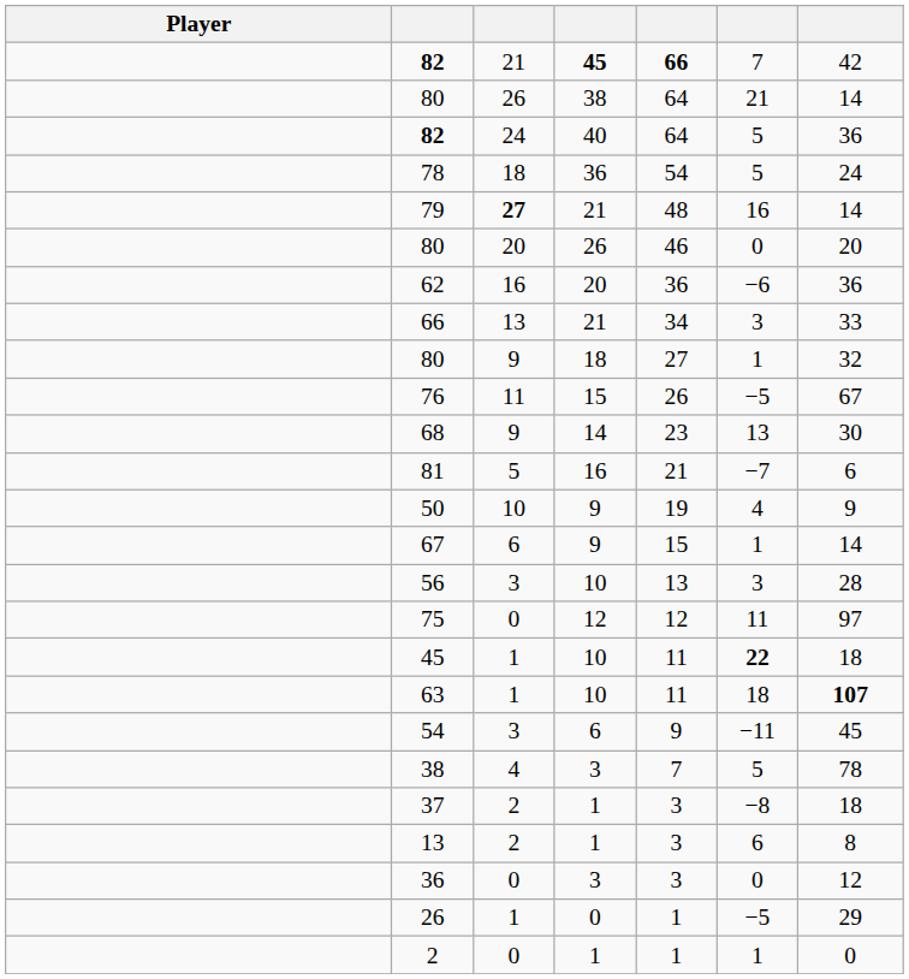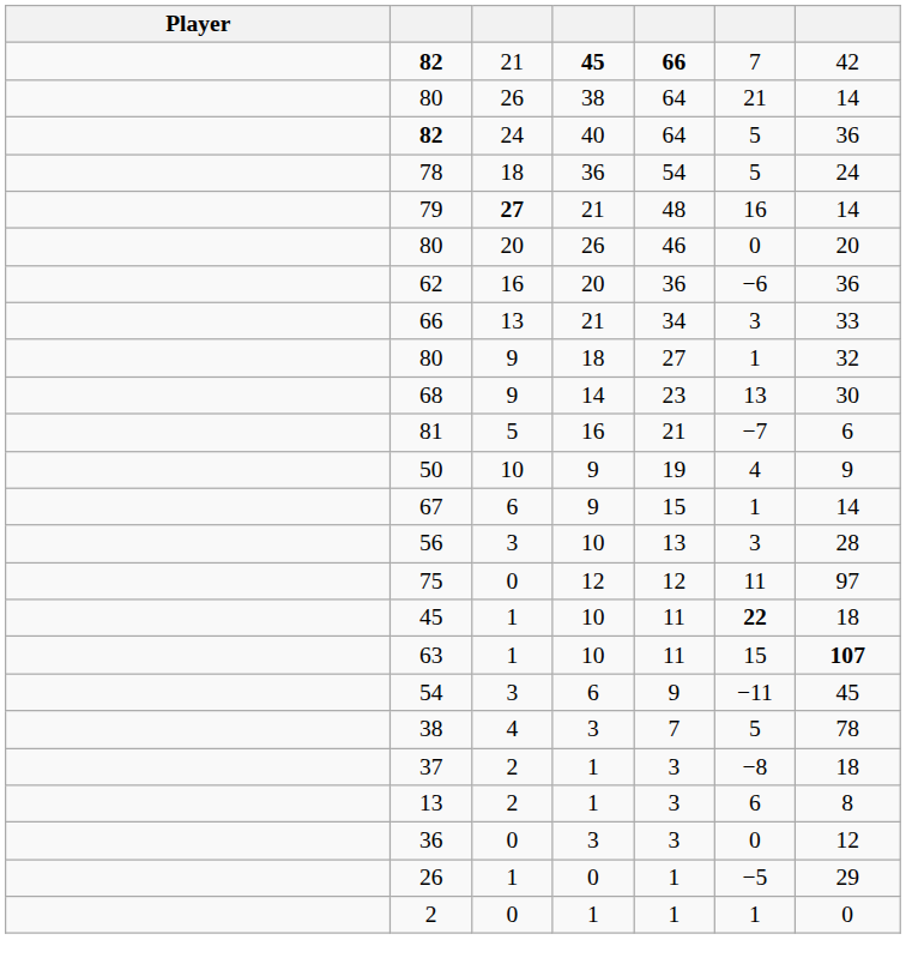 <table class="wikitable sortable" style=" text-align:center;">
 <tr>
 <th style="width:16em">Player</th>
 <th style="width:3em"></th>
 <th style="width:3em"></th>
 <th style="width:3em"></th>
 <th style="width:3em"></th>
 <th style="width:3em" data-sort-type="number"></th>
 <th style="width:4em"></th>
 </tr>
 <tr>
 <td style="text-align:left;"></td>
 <td><strong>82</strong></td>
 <td>21</td>
 <td><strong>45</strong></td>
 <td><strong>66</strong></td>
 <td>7</td>
 <td>42</td>
 </tr>
 <tr>
 <td style="text-align:left;"></td>
 <td>80</td>
 <td>26</td>
 <td>38</td>
 <td>64</td>
 <td>21</td>
 <td>14</td>
 </tr>
 <tr>
 <td style="text-align:left;"></td>
 <td><strong>82</strong></td>
 <td>24</td>
 <td>40</td>
 <td>64</td>
 <td>5</td>
 <td>36</td>
 </tr>
 <tr>
 <td style="text-align:left;"></td>
 <td>78</td>
 <td>18</td>
 <td>36</td>
 <td>54</td>
 <td>5</td>
 <td>24</td>
 </tr>
 <tr>
 <td style="text-align:left;"></td>
 <td>79</td>
 <td><strong>27</strong></td>
 <td>21</td>
 <td>48</td>
 <td>16</td>
 <td>14</td>
 </tr>
 <tr>
 <td style="text-align:left;"></td>
 <td>80</td>
 <td>20</td>
 <td>26</td>
 <td>46</td>
 <td>0</td>
 <td>20</td>
 </tr>
 <tr>
 <td style="text-align:left;"></td>
 <td>62</td>
 <td>16</td>
 <td>20</td>
 <td>36</td>
 <td>−6</td>
 <td>36</td>
 </tr>
 <tr>
 <td style="text-align:left;"></td>
 <td>66</td>
 <td>13</td>
 <td>21</td>
 <td>34</td>
 <td>3</td>
 <td>33</td>
 </tr>
 <tr>
 <td style="text-align:left;"></td>
 <td>80</td>
 <td>9</td>
 <td>18</td>
 <td>27</td>
 <td>1</td>
 <td>32</td>
 </tr>
 <tr>
 <td style="text-align:left;"></td>
-<td>76</td>
-<td>11</td>
-<td>15</td>
-<td>26</td>
-<td>−5</td>
-<td>67</td>
-</tr>
-<tr>
-<td style="text-align:left;"></td>
 <td>68</td>
 <td>9</td>
 <td>14</td>
 <td>23</td>
 <td>13</td>
 <td>30</td>
 </tr>
 <tr>
 <td style="text-align:left;"></td>
 <td>81</td>
 <td>5</td>
 <td>16</td>
 <td>21</td>
 <td>−7</td>
 <td>6</td>
 </tr>
 <tr>
 <td style="text-align:left;"></td>
 <td>50</td>
 <td>10</td>
 <td>9</td>
 <td>19</td>
 <td>4</td>
 <td>9</td>
 </tr>
 <tr>
 <td style="text-align:left;"></td>
 <td>67</td>
 <td>6</td>
 <td>9</td>
 <td>15</td>
 <td>1</td>
 <td>14</td>
 </tr>
 <tr>
 <td style="text-align:left;"></td>
 <td>56</td>
 <td>3</td>
 <td>10</td>
 <td>13</td>
 <td>3</td>
 <td>28</td>
 </tr>
 <tr>
 <td style="text-align:left;"></td>
 <td>75</td>
 <td>0</td>
 <td>12</td>
 <td>12</td>
 <td>11</td>
 <td>97</td>
 </tr>
 <tr>
 <td style="text-align:left;"></td>
 <td>45</td>
 <td>1</td>
 <td>10</td>
 <td>11</td>
 <td><strong>22</strong></td>
 <td>18</td>
 </tr>
 <tr>
 <td style="text-align:left;"></td>
 <td>63</td>
 <td>1</td>
 <td>10</td>
 <td>11</td>
-<td>18</td>
+<td>15</td>
 <td><strong>107</strong></td>
 </tr>
 <tr>
 <td style="text-align:left;"></td>
 <td>54</td>
 <td>3</td>
 <td>6</td>
 <td>9</td>
 <td>−11</td>
 <td>45</td>
 </tr>
 <tr>
 <td style="text-align:left;"></td>
 <td>38</td>
 <td>4</td>
 <td>3</td>
 <td>7</td>
 <td>5</td>
 <td>78</td>
 </tr>
 <tr>
 <td style="text-align:left;"></td>
 <td>37</td>
 <td>2</td>
 <td>1</td>
 <td>3</td>
 <td>−8</td>
 <td>18</td>
 </tr>
 <tr>
 <td style="text-align:left;"></td>
 <td>13</td>
 <td>2</td>
 <td>1</td>
 <td>3</td>
 <td>6</td>
 <td>8</td>
 </tr>
 <tr>
 <td style="text-align:left;"></td>
 <td>36</td>
 <td>0</td>
 <td>3</td>
 <td>3</td>
 <td>0</td>
 <td>12</td>
 </tr>
 <tr>
 <td style="text-align:left;"></td>
 <td>26</td>
 <td>1</td>
 <td>0</td>
 <td>1</td>
 <td>−5</td>
 <td>29</td>
 </tr>
 <tr>
 <td style="text-align:left;"></td>
 <td>2</td>
 <td>0</td>
 <td>1</td>
 <td>1</td>
 <td>1</td>
 <td>0</td>
 </tr>
 </table>
